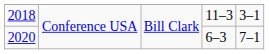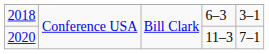 <table class="wikitable">
 <tr>
 </tr>
 <tr>
 <td><a href='#'>2018</a></td>
 <td rowspan="2"><a href='#'>Conference USA</a></td>
 <td rowspan="2"><a href='#'>Bill Clark</a></td>
-<td>11–3</td>
+<td>6–3</td>
 <td>3–1</td>
 </tr>
 <tr>
 <td><a href='#'>2020</a></td>
-<td>6–3</td>
+<td>11–3</td>
 <td>7–1</td>
 </tr>
 </table>
